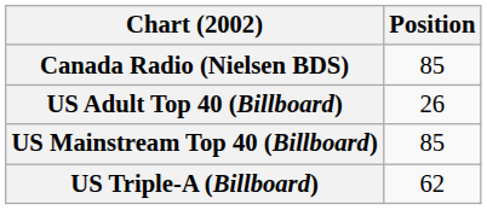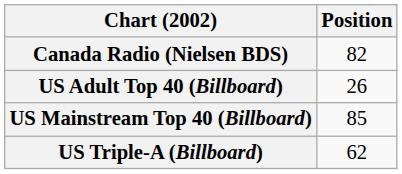 <table class="wikitable sortable plainrowheaders" style="text-align:center">
 <tr>
 <th>Chart (2002)</th>
 <th>Position</th>
 </tr>
 <tr>
 <th scope="row">Canada Radio (Nielsen BDS)</th>
-<td>85</td>
+<td>82</td>
 </tr>
 <tr>
 <th scope="row">US Adult Top 40 (<em>Billboard</em>)</th>
 <td>26</td>
 </tr>
 <tr>
 <th scope="row">US Mainstream Top 40 (<em>Billboard</em>)</th>
 <td>85</td>
 </tr>
 <tr>
 <th scope="row">US Triple-A (<em>Billboard</em>)</th>
 <td>62</td>
 </tr>
 </table>
